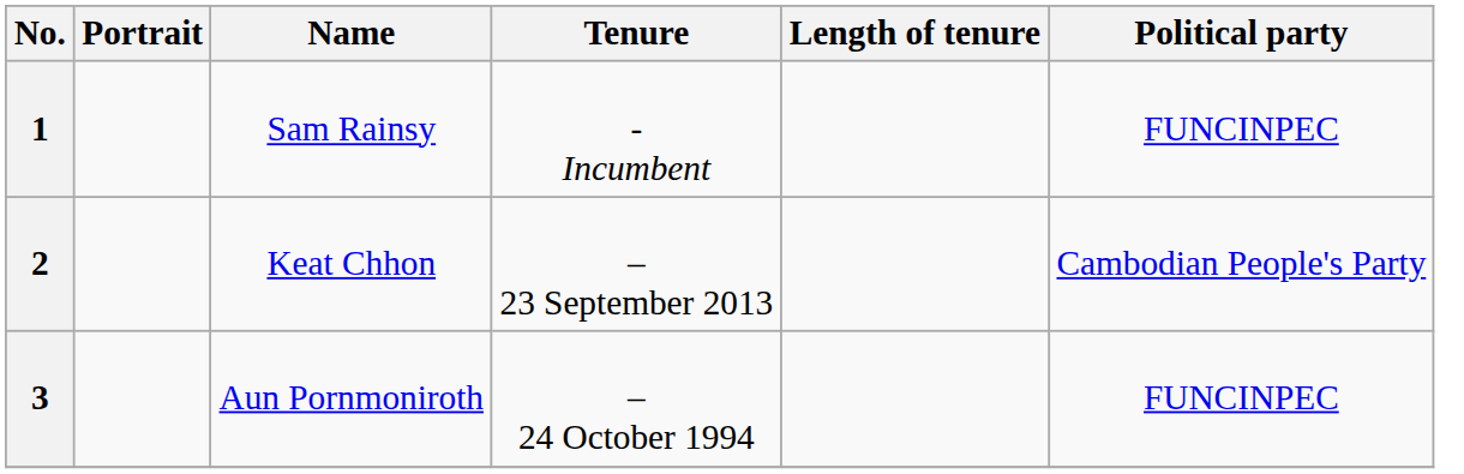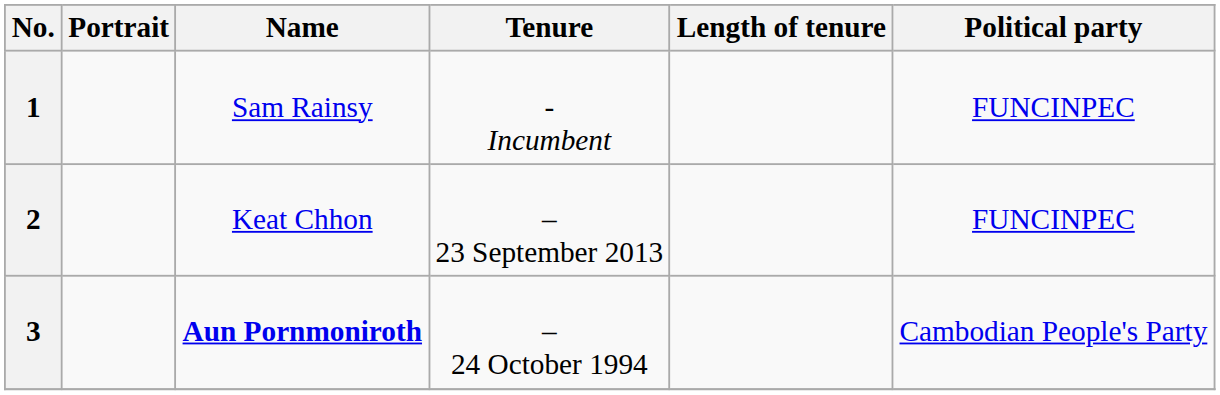 <table class="wikitable sortable" style="text-align:Center;">
 <tr>
 <th class="unsortable"><abbr>No.</abbr><br></th>
 <th class="unsortable">Portrait</th>
 <th class="unsortable">Name</th>
 <th class="unsortable">Tenure</th>
 <th class="unsortable">Length of tenure</th>
 <th class="unsortable">Political party</th>
 </tr>
 <tr>
 <th>1</th>
 <td></td>
 <td><a href='#'>Sam Rainsy</a><br></td>
 <td><br>-<br><em>Incumbent</em></td>
 <td></td>
 <td><a href='#'>FUNCINPEC</a></td>
 </tr>
 <tr>
 <th>2</th>
 <td></td>
 <td><a href='#'>Keat Chhon</a><br></td>
 <td><br>–<br>23 September 2013</td>
 <td></td>
-<td><a href='#'>Cambodian People's Party</a></td>
+<td><a href='#'>FUNCINPEC</a></td>
 </tr>
 <tr>
 <th>3</th>
 <td></td>
-<td><a href='#'>Aun Pornmoniroth</a><br></td>
+<td><strong><a href='#'>Aun Pornmoniroth</a><br></strong></td>
 <td><br>–<br>24 October 1994</td>
 <td></td>
-<td><a href='#'>FUNCINPEC</a></td>
+<td><a href='#'>Cambodian People's Party</a></td>
 </tr>
 <tr>
 </tr>
 </table>
